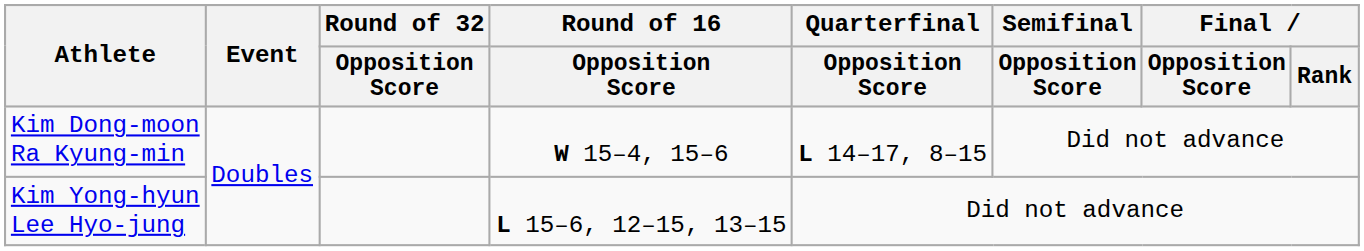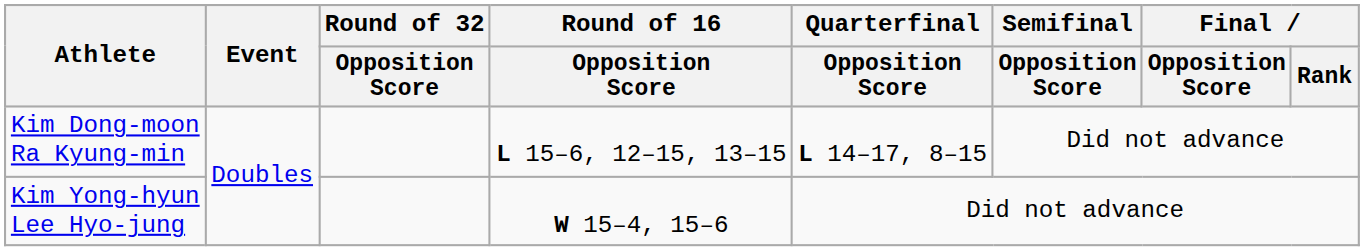 <table class=wikitable style="font-size:90%">
 <tr>
 <th rowspan="2">Athlete</th>
 <th rowspan="2">Event</th>
 <th>Round of 32</th>
 <th>Round of 16</th>
 <th>Quarterfinal</th>
 <th>Semifinal</th>
 <th colspan=2>Final / </th>
 </tr>
 <tr style="font-size:95%">
 <th>Opposition<br>Score</th>
 <th>Opposition<br>Score</th>
 <th>Opposition<br>Score</th>
 <th>Opposition<br>Score</th>
 <th>Opposition<br>Score</th>
 <th>Rank</th>
 </tr>
 <tr align=center>
 <td align=left><a href='#'>Kim Dong-moon</a><br><a href='#'>Ra Kyung-min</a></td>
 <td align=left rowspan=2><a href='#'>Doubles</a></td>
 <td></td>
-<td><br> <strong>W</strong> 15–4, 15–6</td>
+<td><br><strong>L</strong> 15–6, 12–15, 13–15</td>
 <td><br><strong>L</strong> 14–17, 8–15</td>
 <td colspan=3>Did not advance</td>
 </tr>
 <tr align=center>
 <td align=left><a href='#'>Kim Yong-hyun</a><br><a href='#'>Lee Hyo-jung</a></td>
 <td></td>
-<td><br><strong>L</strong> 15–6, 12–15, 13–15</td>
+<td><br> <strong>W</strong> 15–4, 15–6</td>
 <td colspan=4>Did not advance</td>
 </tr>
 </table>
